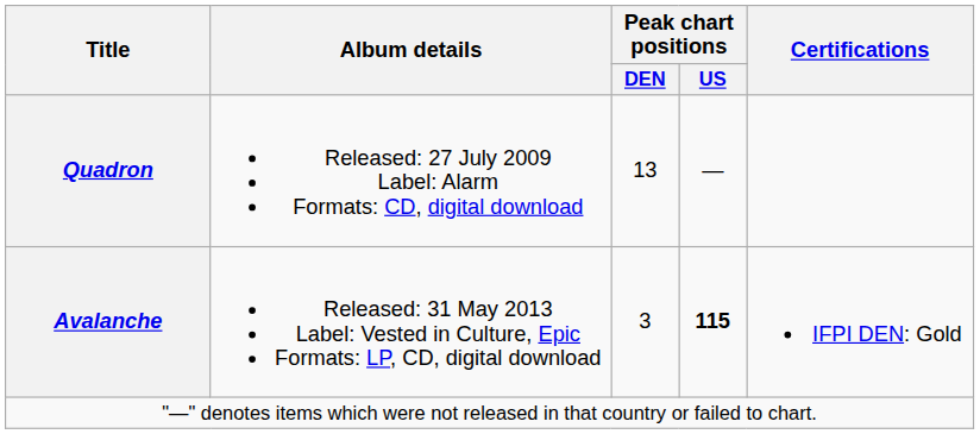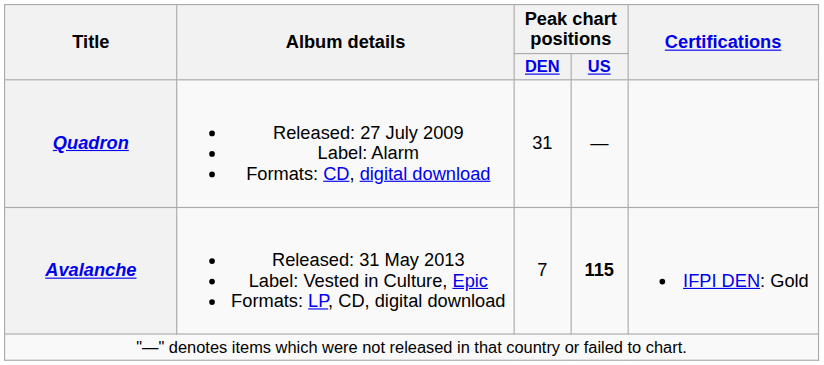 <table class="wikitable plainrowheaders" style="text-align:center;" border="1">
 <tr>
 <th rowspan="2" scope="col" style="width:9em;">Title</th>
 <th rowspan="2" scope="col" style="width:18em;">Album details</th>
 <th colspan="2" scope="col">Peak chart positions</th>
 <th rowspan="2" scope="col" style="width:10em;"><a href='#'>Certifications</a></th>
 </tr>
 <tr>
 <th scope="col" style="width:3em;font-size:90%;"><a href='#'>DEN</a></th>
 <th scope="col" style="width:3em;font-size:90%;"><a href='#'>US</a></th>
 </tr>
 <tr>
 <th scope="row"><em><a href='#'>Quadron</a></em></th>
 <td><br><ul><li>Released: 27 July 2009</li><li>Label: Alarm</li><li>Formats: <a href='#'>CD</a>, <a href='#'>digital download</a></li></ul></td>
-<td>13</td>
+<td>31</td>
 <td>—</td>
 <td></td>
 </tr>
 <tr>
 <th scope="row"><em><a href='#'>Avalanche</a></em></th>
 <td><br><ul><li>Released: 31 May 2013</li><li>Label: Vested in Culture, <a href='#'>Epic</a></li><li>Formats: <a href='#'>LP</a>, CD, digital download</li></ul></td>
-<td>3</td>
+<td>7</td>
 <td><strong>115</strong></td>
 <td><br><ul><li><a href='#'>IFPI DEN</a>: Gold</li></ul></td>
 </tr>
 <tr>
 <td colspan="5" style="font-size:90%;">"—" denotes items which were not released in that country or failed to chart.</td>
 </tr>
 </table>
